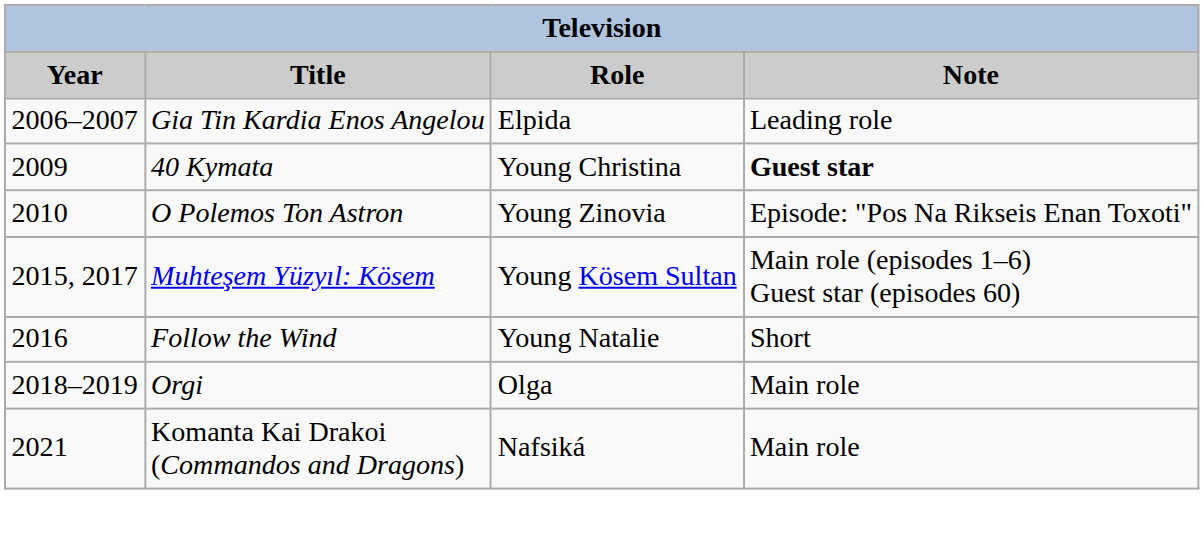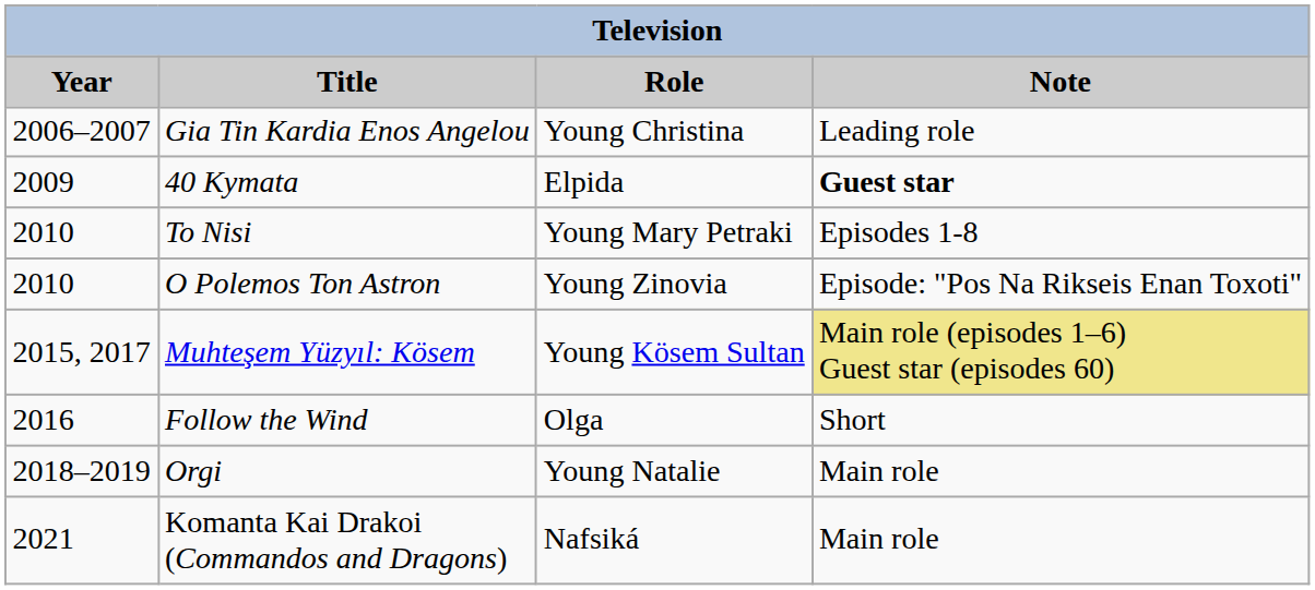 <table class="wikitable" style="font-size:90%">
 <tr>
 <th colspan="4" style="background:LightSteelBlue">Television</th>
 </tr>
 <tr>
 <th style="background:#CCCCCC">Year</th>
 <th style="background:#CCCCCC">Title</th>
 <th style="background:#CCCCCC">Role</th>
 <th style="background:#CCCCCC">Note</th>
 </tr>
 <tr>
 <td>2006–2007</td>
 <td><em>Gia Tin Kardia Enos Angelou</em></td>
-<td>Elpida</td>
+<td>Young Christina</td>
 <td>Leading role</td>
 </tr>
 <tr>
 <td>2009</td>
 <td><em>40 Kymata</em></td>
-<td>Young Christina</td>
+<td>Elpida</td>
 <td><strong>Guest star</strong></td>
+</tr>
+<tr>
+<td>2010</td>
+<td><em>To Nisi</em></td>
+<td>Young Mary Petraki</td>
+<td>Episodes 1-8</td>
 </tr>
 <tr>
 <td>2010</td>
 <td><em>O Polemos Ton Astron</em></td>
 <td>Young Zinovia</td>
 <td>Episode: "Pos Na Rikseis Enan Toxoti"</td>
 </tr>
 <tr>
 <td>2015, 2017</td>
 <td><em><a href='#'>Muhteşem Yüzyıl: Kösem</a></em></td>
 <td>Young <a href='#'>Kösem Sultan</a></td>
-<td>Main role (episodes 1–6)<br>Guest star (episodes 60)</td>
+<td style="background: khaki;">Main role (episodes 1–6)<br>Guest star (episodes 60)</td>
 </tr>
 <tr>
 <td>2016</td>
 <td><em>Follow the Wind</em></td>
-<td>Young Natalie</td>
+<td>Olga</td>
 <td>Short</td>
 </tr>
 <tr>
 <td>2018–2019</td>
 <td><em>Orgi</em></td>
-<td>Olga</td>
+<td>Young Natalie</td>
 <td>Main role</td>
 </tr>
 <tr>
 <td>2021</td>
 <td>Komanta Kai Drakoi<br>(<em>Commandos and Dragons</em>)</td>
 <td>Nafsiká</td>
 <td>Main role</td>
 </tr>
 </table>
